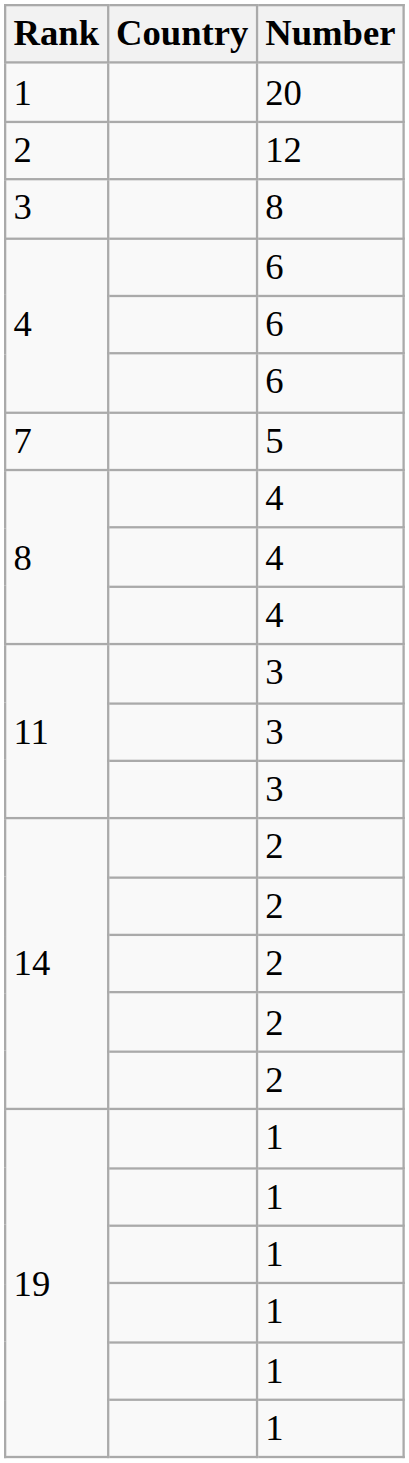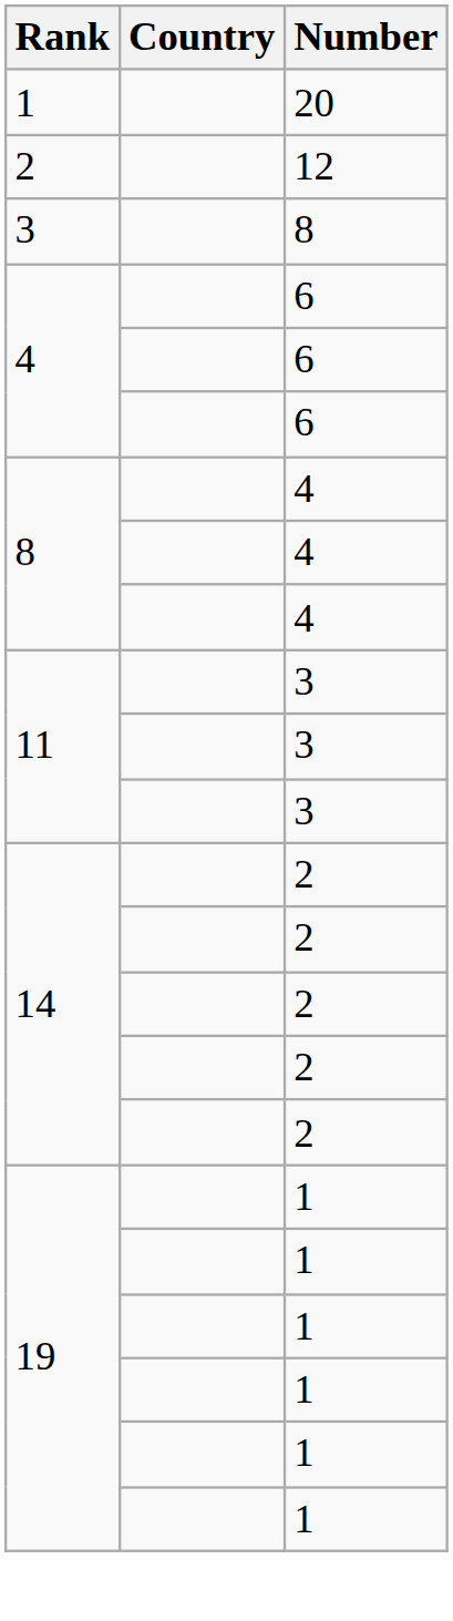 <table class="wikitable sortable mw-collapsible">
 <tr>
 <th>Rank</th>
 <th>Country</th>
 <th>Number</th>
 </tr>
 <tr>
 <td>1</td>
 <td></td>
 <td>20</td>
 </tr>
 <tr>
 <td>2</td>
 <td></td>
 <td>12</td>
 </tr>
 <tr>
 <td>3</td>
 <td></td>
 <td>8</td>
 </tr>
 <tr>
 <td rowspan="3">4</td>
 <td></td>
 <td>6</td>
 </tr>
 <tr>
 <td></td>
 <td>6</td>
 </tr>
 <tr>
 <td></td>
 <td>6</td>
-</tr>
-<tr>
-<td>7</td>
-<td></td>
-<td>5</td>
 </tr>
 <tr>
 <td rowspan="3">8</td>
 <td></td>
 <td>4</td>
 </tr>
 <tr>
 <td></td>
 <td>4</td>
 </tr>
 <tr>
 <td></td>
 <td>4</td>
 </tr>
 <tr>
 <td rowspan="3">11</td>
 <td></td>
 <td>3</td>
 </tr>
 <tr>
 <td></td>
 <td>3</td>
 </tr>
 <tr>
 <td></td>
 <td>3</td>
 </tr>
 <tr>
 <td rowspan="5">14</td>
 <td></td>
 <td>2</td>
 </tr>
 <tr>
 <td></td>
 <td>2</td>
 </tr>
 <tr>
 <td></td>
 <td>2</td>
 </tr>
 <tr>
 <td></td>
 <td>2</td>
 </tr>
 <tr>
 <td></td>
 <td>2</td>
 </tr>
 <tr>
 <td rowspan="6">19</td>
 <td></td>
 <td>1</td>
 </tr>
 <tr>
 <td></td>
 <td>1</td>
 </tr>
 <tr>
 <td></td>
 <td>1</td>
 </tr>
 <tr>
 <td></td>
 <td>1</td>
 </tr>
 <tr>
 <td></td>
 <td>1</td>
 </tr>
 <tr>
 <td></td>
 <td>1</td>
 </tr>
 </table>
